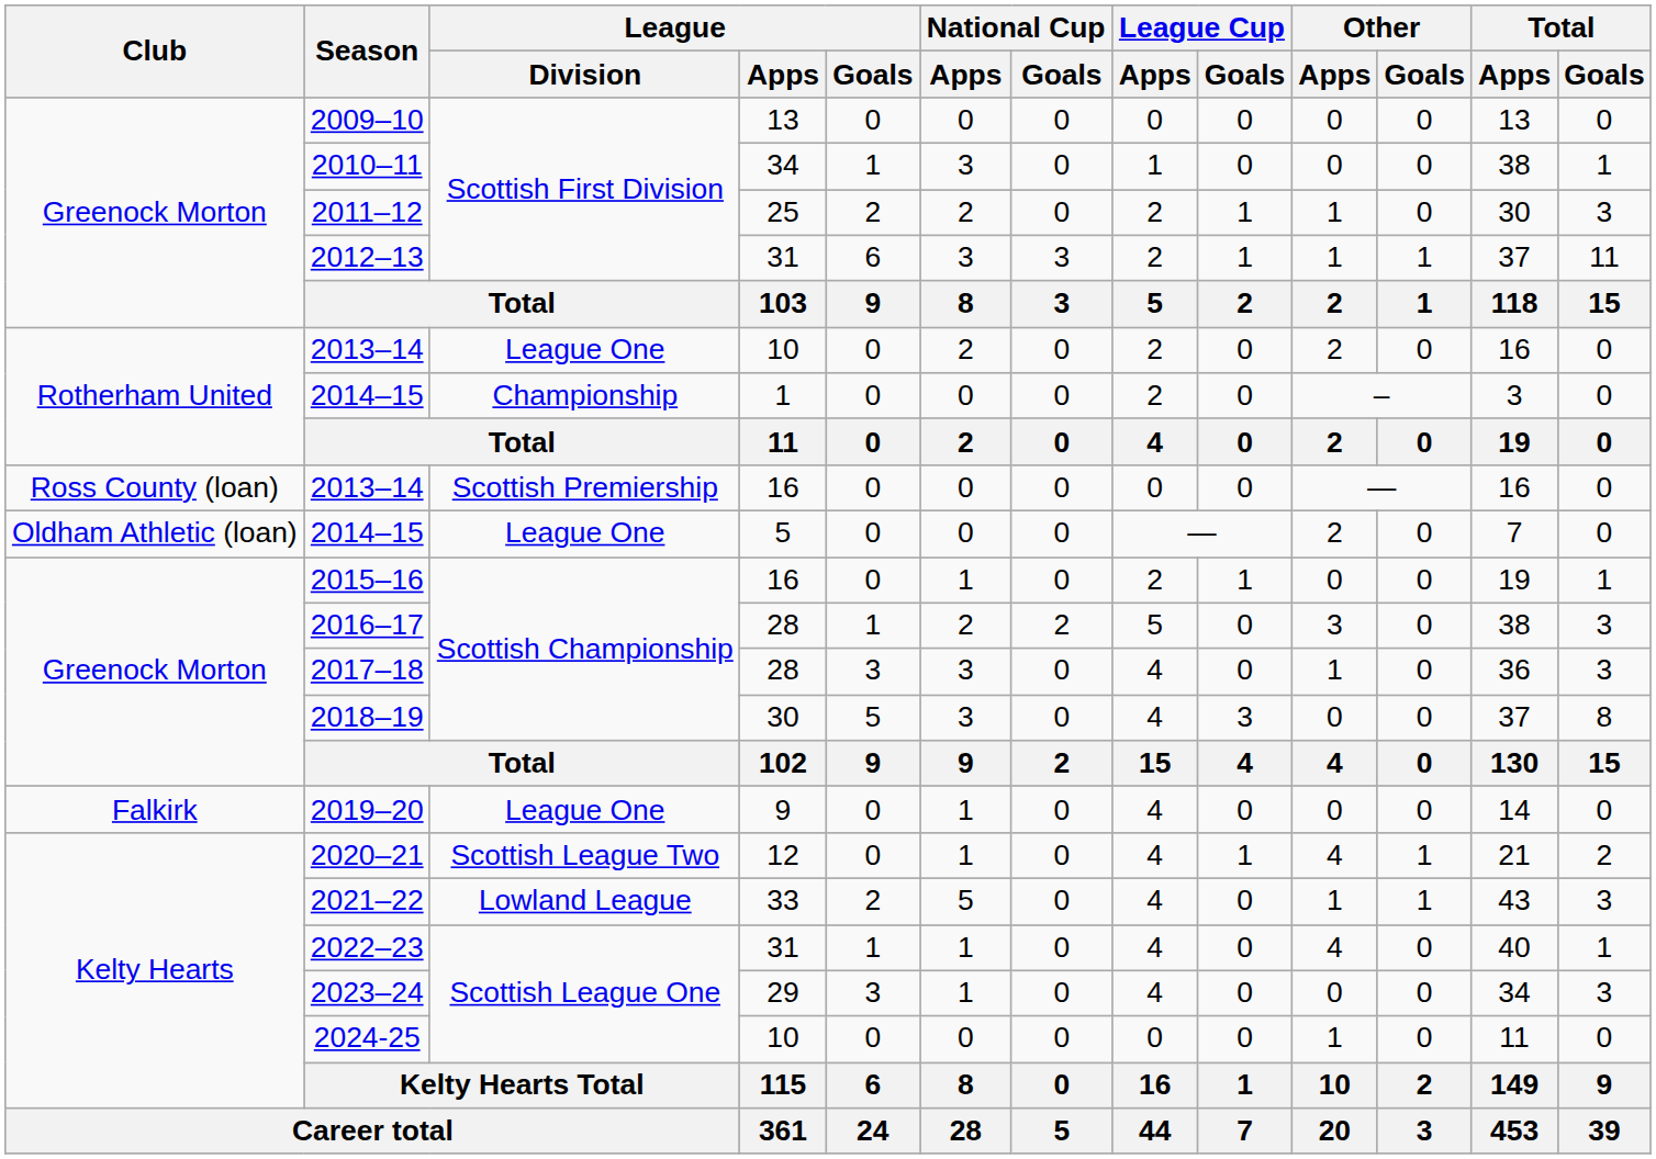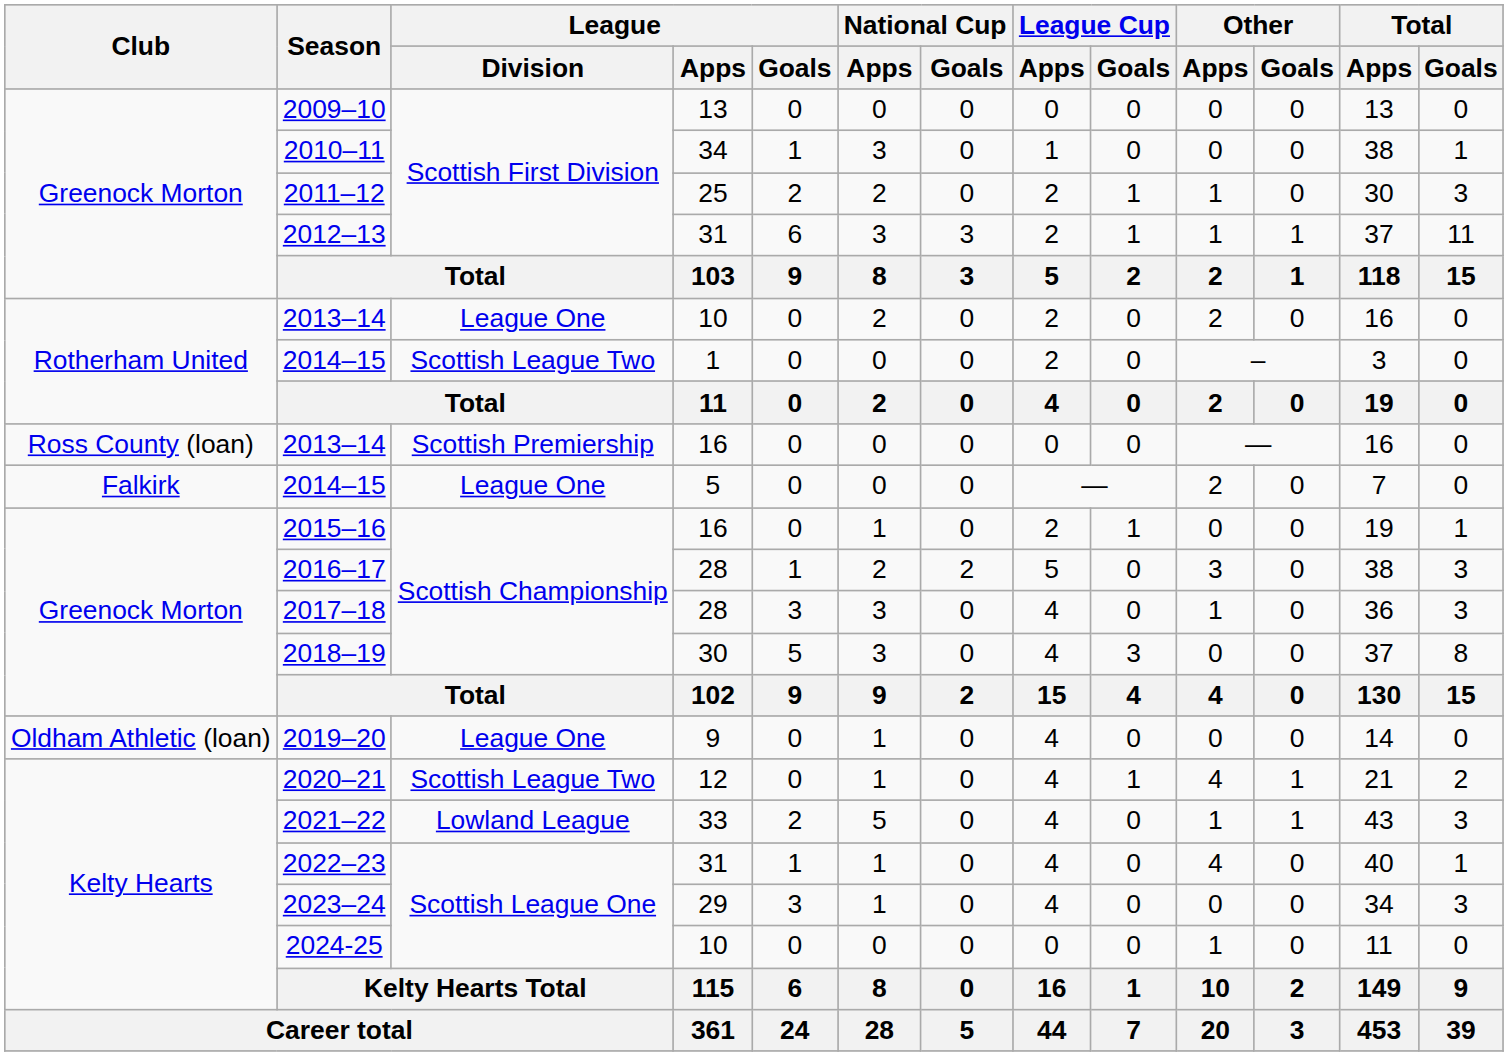 <table class="wikitable" style="text-align:center">
 <tr>
 <th rowspan="2">Club</th>
 <th rowspan="2">Season</th>
 <th colspan="3">League</th>
 <th colspan="2">National Cup</th>
 <th colspan="2"><a href='#'>League Cup</a></th>
 <th colspan="2">Other</th>
 <th colspan="2">Total</th>
 </tr>
 <tr>
 <th>Division</th>
 <th>Apps</th>
 <th>Goals</th>
 <th>Apps</th>
 <th>Goals</th>
 <th>Apps</th>
 <th>Goals</th>
 <th>Apps</th>
 <th>Goals</th>
 <th>Apps</th>
 <th>Goals</th>
 </tr>
 <tr>
 <td rowspan="5"><a href='#'>Greenock Morton</a></td>
 <td><a href='#'>2009–10</a></td>
 <td rowspan="4"><a href='#'>Scottish First Division</a></td>
 <td>13</td>
 <td>0</td>
 <td>0</td>
 <td>0</td>
 <td>0</td>
 <td>0</td>
 <td>0</td>
 <td>0</td>
 <td>13</td>
 <td>0</td>
 </tr>
 <tr>
 <td><a href='#'>2010–11</a></td>
 <td>34</td>
 <td>1</td>
 <td>3</td>
 <td>0</td>
 <td>1</td>
 <td>0</td>
 <td>0</td>
 <td>0</td>
 <td>38</td>
 <td>1</td>
 </tr>
 <tr>
 <td><a href='#'>2011–12</a></td>
 <td>25</td>
 <td>2</td>
 <td>2</td>
 <td>0</td>
 <td>2</td>
 <td>1</td>
 <td>1</td>
 <td>0</td>
 <td>30</td>
 <td>3</td>
 </tr>
 <tr>
 <td><a href='#'>2012–13</a></td>
 <td>31</td>
 <td>6</td>
 <td>3</td>
 <td>3</td>
 <td>2</td>
 <td>1</td>
 <td>1</td>
 <td>1</td>
 <td>37</td>
 <td>11</td>
 </tr>
 <tr>
 <th colspan="2">Total</th>
 <th>103</th>
 <th>9</th>
 <th>8</th>
 <th>3</th>
 <th>5</th>
 <th>2</th>
 <th>2</th>
 <th>1</th>
 <th>118</th>
 <th>15</th>
 </tr>
 <tr>
 <td rowspan="3"><a href='#'>Rotherham United</a></td>
 <td><a href='#'>2013–14</a></td>
 <td><a href='#'>League One</a></td>
 <td>10</td>
 <td>0</td>
 <td>2</td>
 <td>0</td>
 <td>2</td>
 <td>0</td>
 <td>2</td>
 <td>0</td>
 <td>16</td>
 <td>0</td>
 </tr>
 <tr>
 <td><a href='#'>2014–15</a></td>
-<td><a href='#'>Championship</a></td>
+<td><a href='#'>Scottish League Two</a></td>
 <td>1</td>
 <td>0</td>
 <td>0</td>
 <td>0</td>
 <td>2</td>
 <td>0</td>
 <td colspan="2">–</td>
 <td>3</td>
 <td>0</td>
 </tr>
 <tr>
 <th colspan="2">Total</th>
 <th>11</th>
 <th>0</th>
 <th>2</th>
 <th>0</th>
 <th>4</th>
 <th>0</th>
 <th>2</th>
 <th>0</th>
 <th>19</th>
 <th>0</th>
 </tr>
 <tr>
 <td><a href='#'>Ross County</a> (loan)</td>
 <td><a href='#'>2013–14</a></td>
 <td><a href='#'>Scottish Premiership</a></td>
 <td>16</td>
 <td>0</td>
 <td>0</td>
 <td>0</td>
 <td>0</td>
 <td>0</td>
 <td colspan="2">—</td>
 <td>16</td>
 <td>0</td>
 </tr>
 <tr>
-<td><a href='#'>Oldham Athletic</a> (loan)</td>
+<td><a href='#'>Falkirk</a></td>
 <td><a href='#'>2014–15</a></td>
 <td><a href='#'>League One</a></td>
 <td>5</td>
 <td>0</td>
 <td>0</td>
 <td>0</td>
 <td colspan="2">—</td>
 <td>2</td>
 <td>0</td>
 <td>7</td>
 <td>0</td>
 </tr>
 <tr>
 <td rowspan="5"><a href='#'>Greenock Morton</a></td>
 <td><a href='#'>2015–16</a></td>
 <td rowspan="4"><a href='#'>Scottish Championship</a></td>
 <td>16</td>
 <td>0</td>
 <td>1</td>
 <td>0</td>
 <td>2</td>
 <td>1</td>
 <td>0</td>
 <td>0</td>
 <td>19</td>
 <td>1</td>
 </tr>
 <tr>
 <td><a href='#'>2016–17</a></td>
 <td>28</td>
 <td>1</td>
 <td>2</td>
 <td>2</td>
 <td>5</td>
 <td>0</td>
 <td>3</td>
 <td>0</td>
 <td>38</td>
 <td>3</td>
 </tr>
 <tr>
 <td><a href='#'>2017–18</a></td>
 <td>28</td>
 <td>3</td>
 <td>3</td>
 <td>0</td>
 <td>4</td>
 <td>0</td>
 <td>1</td>
 <td>0</td>
 <td>36</td>
 <td>3</td>
 </tr>
 <tr>
 <td><a href='#'>2018–19</a></td>
 <td>30</td>
 <td>5</td>
 <td>3</td>
 <td>0</td>
 <td>4</td>
 <td>3</td>
 <td>0</td>
 <td>0</td>
 <td>37</td>
 <td>8</td>
 </tr>
 <tr>
 <th colspan="2">Total</th>
 <th>102</th>
 <th>9</th>
 <th>9</th>
 <th>2</th>
 <th>15</th>
 <th>4</th>
 <th>4</th>
 <th>0</th>
 <th>130</th>
 <th>15</th>
 </tr>
 <tr>
-<td><a href='#'>Falkirk</a></td>
+<td><a href='#'>Oldham Athletic</a> (loan)</td>
 <td><a href='#'>2019–20</a></td>
 <td><a href='#'>League One</a></td>
 <td>9</td>
 <td>0</td>
 <td>1</td>
 <td>0</td>
 <td>4</td>
 <td>0</td>
 <td>0</td>
 <td>0</td>
 <td>14</td>
 <td>0</td>
 </tr>
 <tr>
 <td rowspan="6"><a href='#'>Kelty Hearts</a></td>
 <td><a href='#'>2020–21</a></td>
 <td><a href='#'>Scottish League Two</a></td>
 <td>12</td>
 <td>0</td>
 <td>1</td>
 <td>0</td>
 <td>4</td>
 <td>1</td>
 <td>4</td>
 <td>1</td>
 <td>21</td>
 <td>2</td>
 </tr>
 <tr>
 <td><a href='#'>2021–22</a></td>
 <td><a href='#'>Lowland League</a></td>
 <td>33</td>
 <td>2</td>
 <td>5</td>
 <td>0</td>
 <td>4</td>
 <td>0</td>
 <td>1</td>
 <td>1</td>
 <td>43</td>
 <td>3</td>
 </tr>
 <tr>
 <td><a href='#'>2022–23</a></td>
 <td rowspan="3"><a href='#'>Scottish League One</a></td>
 <td>31</td>
 <td>1</td>
 <td>1</td>
 <td>0</td>
 <td>4</td>
 <td>0</td>
 <td>4</td>
 <td>0</td>
 <td>40</td>
 <td>1</td>
 </tr>
 <tr>
 <td><a href='#'>2023–24</a></td>
 <td>29</td>
 <td>3</td>
 <td>1</td>
 <td>0</td>
 <td>4</td>
 <td>0</td>
 <td>0</td>
 <td>0</td>
 <td>34</td>
 <td>3</td>
 </tr>
 <tr>
 <td><a href='#'>2024-25</a></td>
 <td>10</td>
 <td>0</td>
 <td>0</td>
 <td>0</td>
 <td>0</td>
 <td>0</td>
 <td>1</td>
 <td>0</td>
 <td>11</td>
 <td>0</td>
 </tr>
 <tr>
 <th colspan="2">Kelty Hearts Total</th>
 <th>115</th>
 <th>6</th>
 <th>8</th>
 <th>0</th>
 <th>16</th>
 <th>1</th>
 <th>10</th>
 <th>2</th>
 <th>149</th>
 <th>9</th>
 </tr>
 <tr>
 <th colspan="3">Career total</th>
 <th>361</th>
 <th>24</th>
 <th>28</th>
 <th>5</th>
 <th>44</th>
 <th>7</th>
 <th>20</th>
 <th>3</th>
 <th>453</th>
 <th>39</th>
 </tr>
 </table>
